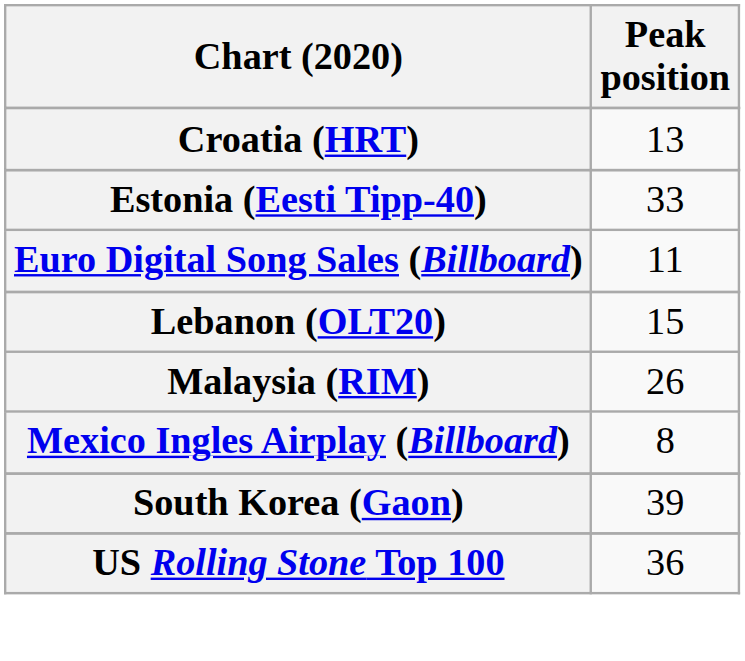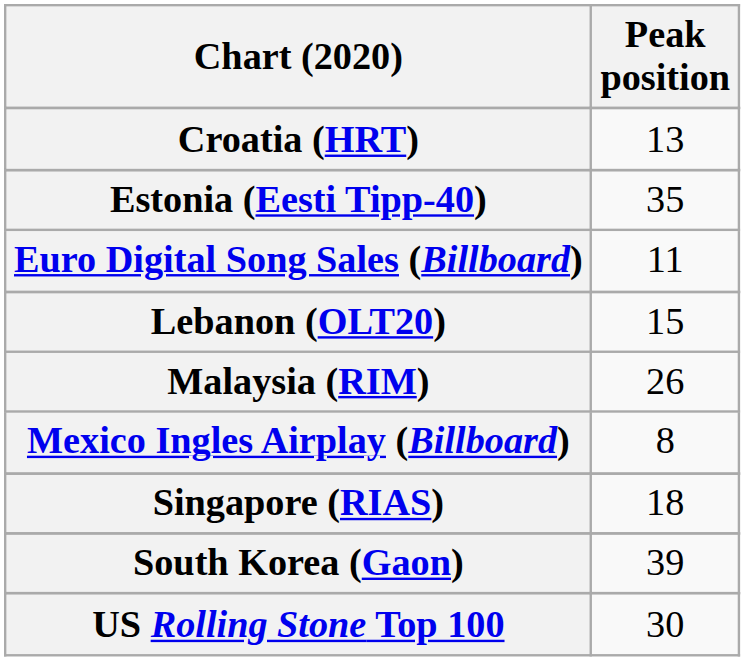 <table class="wikitable sortable plainrowheaders" style="text-align:center">
 <tr>
 <th scope="col">Chart (2020)</th>
 <th scope="col">Peak<br>position</th>
 </tr>
 <tr>
 </tr>
 <tr>
 </tr>
 <tr>
 </tr>
 <tr>
 </tr>
 <tr>
 </tr>
 <tr>
 </tr>
 <tr>
 <th scope="row">Croatia (<a href='#'>HRT</a>)</th>
 <td>13</td>
 </tr>
 <tr>
 </tr>
 <tr>
 <th scope="row">Estonia (<a href='#'>Eesti Tipp-40</a>)</th>
-<td>33</td>
+<td>35</td>
 </tr>
 <tr>
 <th scope="row"><a href='#'>Euro Digital Song Sales</a> (<em><a href='#'>Billboard</a></em>)</th>
 <td>11</td>
 </tr>
 <tr>
 </tr>
 <tr>
 </tr>
 <tr>
 <th scope="row">Lebanon (<a href='#'>OLT20</a>)</th>
 <td>15</td>
 </tr>
 <tr>
 <th scope="row">Malaysia (<a href='#'>RIM</a>)</th>
 <td>26</td>
 </tr>
 <tr>
 <th scope="row"><a href='#'>Mexico Ingles Airplay</a> (<em><a href='#'>Billboard</a></em>)</th>
 <td>8</td>
 </tr>
 <tr>
 </tr>
 <tr>
 </tr>
 <tr>
 </tr>
 <tr>
 </tr>
 <tr>
 </tr>
 <tr>
 </tr>
 <tr>
+<th scope="row">Singapore (<a href='#'>RIAS</a>)</th>
+<td>18</td>
+</tr>
+<tr>
 </tr>
 <tr>
 <th scope="row">South Korea (<a href='#'>Gaon</a>)</th>
 <td>39</td>
 </tr>
 <tr>
 </tr>
 <tr>
 </tr>
 <tr>
 </tr>
 <tr>
 </tr>
 <tr>
 </tr>
 <tr>
 </tr>
 <tr>
 </tr>
 <tr>
 <th scope="row">US <a href='#'><em>Rolling Stone</em> Top 100</a></th>
-<td>36</td>
+<td>30</td>
 </tr>
 </table>
